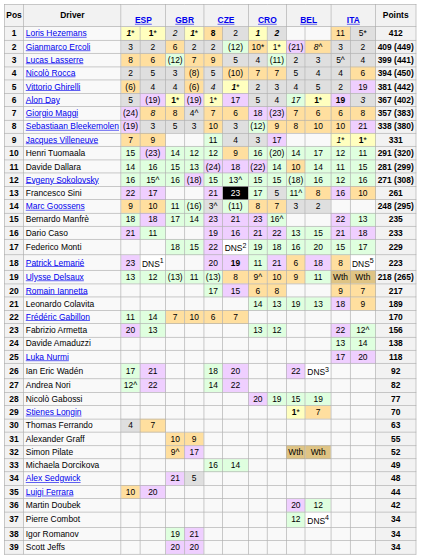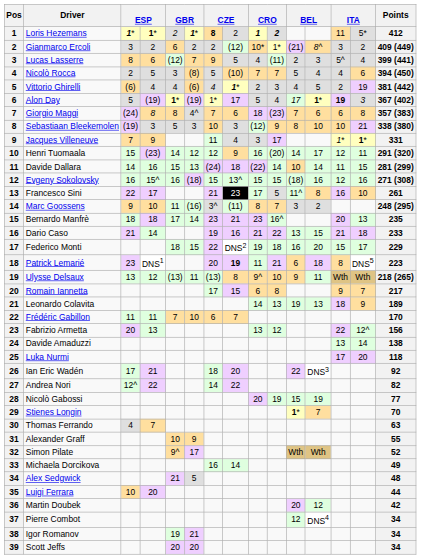 <table class="wikitable" style="font-size:85%; text-align:center;">
 <tr valign="center">
 <th valign="middle">Pos</th>
 <th valign="middle">Driver</th>
 <th colspan=2><br><a href='#'>ESP</a></th>
 <th colspan=2><br><a href='#'>GBR</a></th>
 <th colspan=2><br><a href='#'>CZE</a></th>
 <th colspan=2><br><a href='#'>CRO</a></th>
 <th colspan=2><br><a href='#'>BEL</a></th>
 <th colspan=2><br><a href='#'>ITA</a></th>
 <th valign="middle">Points</th>
 </tr>
 <tr>
 <th>1</th>
 <td align="left"> <a href='#'>Loris Hezemans</a></td>
 <td style="background-color:#FFFFBF"><strong><em>1</em></strong>*</td>
 <td style="background-color:#FFFFBF"><strong>1</strong>*</td>
 <td style="background-color:#DFDFDF"><em>2</em></td>
 <td style="background-color:#FFFFBF"><strong><em>1</em></strong>*</td>
 <td style="background-color:#FFDF9F"><strong>8</strong></td>
 <td style="background-color:#DFDFDF">2</td>
 <td style="background-color:#FFFFBF"><strong><em>1</em></strong></td>
 <td style="background-color:#DFDFDF"><strong><em>2</em></strong></td>
 <td></td>
 <td></td>
 <td style="background-color:#FFDF9F">11</td>
 <td style="background-color:#DFDFDF">5*</td>
 <th>412</th>
 </tr>
 <tr>
 <th>2</th>
 <td align="left"> <a href='#'>Gianmarco Ercoli</a></td>
 <td style="background-color:#DFDFDF">3</td>
 <td style="background-color:#DFDFDF">2</td>
 <td style="background-color:#FFDF9F">6</td>
 <td style="background-color:#DFDFDF">2</td>
 <td style="background-color:#DFDFDF">2</td>
 <td style="background-color:#DFFFDF">(12)</td>
 <td style="background-color:#FFDF9F">10*</td>
 <td style="background-color:#FFFFBF">1*</td>
 <td style="background-color:#EFCFFF">(21)</td>
 <td style="background-color:#FFDF9F"><em>8</em>^</td>
 <td style="background-color:#DFDFDF">3</td>
 <td style="background-color:#DFDFDF">2</td>
 <th>409 (449)</th>
 </tr>
 <tr>
 <th>3</th>
 <td align="left"> <a href='#'>Lucas Lasserre</a></td>
 <td style="background-color:#FFDF9F">8</td>
 <td style="background-color:#FFDF9F">6</td>
 <td style="background-color:#DFFFDF">(12)</td>
 <td style="background-color:#FFDF9F">7</td>
 <td style="background-color:#FFDF9F">9</td>
 <td style="background-color:#DFDFDF">5</td>
 <td style="background-color:#DFDFDF">4</td>
 <td style="background-color:#DFFFDF">(11)</td>
 <td style="background-color:#DFDFDF">2</td>
 <td style="background-color:#DFDFDF">3</td>
 <td style="background-color:#DFDFDF">5^</td>
 <td style="background-color:#DFDFDF">4</td>
 <th>399 (441)</th>
 </tr>
 <tr>
 <th>4</th>
 <td align="left"> <a href='#'>Nicolò Rocca</a></td>
 <td style="background-color:#DFDFDF">2</td>
 <td style="background-color:#DFDFDF">5</td>
 <td style="background-color:#DFDFDF">3</td>
 <td style="background-color:#FFDF9F">(8)</td>
 <td style="background-color:#DFDFDF">5</td>
 <td style="background-color:#FFDF9F">(10)</td>
 <td style="background-color:#FFDF9F">7</td>
 <td style="background-color:#FFDF9F">7</td>
 <td style="background-color:#DFDFDF">5</td>
 <td style="background-color:#DFDFDF">4</td>
 <td style="background-color:#DFDFDF">4</td>
 <td style="background-color:#FFDF9F">6</td>
 <th>394 (450)</th>
 </tr>
 <tr>
 <th>5</th>
 <td align="left"> <a href='#'>Vittorio Ghirelli</a></td>
 <td style="background-color:#FFDF9F">(6)</td>
 <td style="background-color:#DFDFDF">4</td>
 <td style="background-color:#DFDFDF">4</td>
 <td style="background-color:#FFDF9F">(6)</td>
 <td style="background-color:#DFDFDF"><em>4</em></td>
 <td style="background-color:#FFFFBF"><strong><em>1</em></strong>*</td>
 <td style="background-color:#DFDFDF">2</td>
 <td style="background-color:#DFDFDF">3</td>
 <td style="background-color:#DFDFDF">4</td>
 <td style="background-color:#DFDFDF">5</td>
 <td style="background-color:#DFDFDF">2</td>
 <td style="background-color:#EFCFFF">19</td>
 <th>381 (442)</th>
 </tr>
 <tr>
 <th>6</th>
 <td align="left"> <a href='#'>Alon Day</a></td>
 <td style="background-color:#DFDFDF">5</td>
 <td style="background-color:#EFCFFF">(19)</td>
 <td style="background-color:#FFFFBF"><strong>1</strong>*</td>
 <td style="background-color:#EFCFFF">(19)</td>
 <td style="background-color:#FFFFBF">1*</td>
 <td style="background-color:#EFCFFF">17</td>
 <td style="background-color:#DFDFDF">5</td>
 <td style="background-color:#DFDFDF">4</td>
 <td style="background-color:#DFFFDF"><em>17</em></td>
 <td style="background-color:#FFFFBF"><strong>1</strong>*</td>
 <td style="background-color:#EFCFFF"><strong>19</strong></td>
 <td style="background-color:#DFDFDF"><em>3</em></td>
 <th>367 (402)</th>
 </tr>
 <tr>
 <th>7</th>
 <td align="left"> <a href='#'>Giorgio Maggi</a></td>
 <td style="background-color:#EFCFFF">(24)</td>
 <td style="background-color:#FFDF9F"><em>8</em></td>
 <td style="background-color:#FFDF9F">8</td>
 <td style="background-color:#DFDFDF">4^</td>
 <td style="background-color:#FFDF9F">7</td>
 <td style="background-color:#FFDF9F">6</td>
 <td style="background-color:#EFCFFF">18</td>
 <td style="background-color:#EFCFFF">(23)</td>
 <td style="background-color:#FFDF9F">7</td>
 <td style="background-color:#FFDF9F">6</td>
 <td style="background-color:#FFDF9F">6</td>
 <td style="background-color:#FFDF9F">8</td>
 <th>357 (383)</th>
 </tr>
 <tr>
 <th>8</th>
 <td align="left"> <a href='#'>Sebastiaan Bleekemolen</a></td>
 <td style="background-color:#EFCFFF">(19)</td>
 <td style="background-color:#DFDFDF">3</td>
 <td style="background-color:#DFDFDF">5</td>
 <td style="background-color:#DFDFDF">3</td>
 <td style="background-color:#FFDF9F">10</td>
 <td style="background-color:#DFDFDF">3</td>
 <td style="background-color:#DFFFDF">(12)</td>
 <td style="background-color:#FFDF9F">9</td>
 <td style="background-color:#FFDF9F">8</td>
 <td style="background-color:#FFDF9F">10</td>
 <td style="background-color:#FFDF9F">10</td>
 <td style="background-color:#EFCFFF">21</td>
 <th>338 (380)</th>
 </tr>
 <tr>
 <th>9</th>
 <td align="left"> <a href='#'>Jacques Villeneuve</a></td>
 <td style="background-color:#FFDF9F">7</td>
 <td style="background-color:#FFDF9F">9</td>
 <td></td>
 <td></td>
 <td style="background-color:#DFFFDF">11</td>
 <td style="background-color:#DFDFDF">4</td>
 <td style="background-color:#DFDFDF">3</td>
 <td style="background-color:#EFCFFF">17</td>
 <td></td>
 <td></td>
 <td style="background-color:#FFFFBF"><em>1</em>*</td>
 <td style="background-color:#FFFFBF"><strong>1</strong>*</td>
 <th>331</th>
 </tr>
 <tr>
 <th>10</th>
 <td align="left"> Henri Tuomaala</td>
 <td style="background-color:#DFFFDF">15</td>
 <td style="background-color:#EFCFFF">(23)</td>
 <td style="background-color:#DFFFDF">14</td>
 <td style="background-color:#DFFFDF">12</td>
 <td style="background-color:#DFFFDF">12</td>
 <td style="background-color:#FFDF9F">9</td>
 <td style="background-color:#DFFFDF">16</td>
 <td style="background-color:#DFFFDF">(20)</td>
 <td style="background-color:#DFFFDF">14</td>
 <td style="background-color:#DFFFDF">17</td>
 <td style="background-color:#DFFFDF">12</td>
 <td style="background-color:#DFFFDF">11</td>
 <th>291 (320)</th>
 </tr>
 <tr>
 <th>11</th>
 <td align="left"> Davide Dallara</td>
 <td style="background-color:#DFFFDF">14</td>
 <td style="background-color:#DFFFDF">16</td>
 <td style="background-color:#DFFFDF">15</td>
 <td style="background-color:#DFFFDF">13</td>
 <td style="background-color:#EFCFFF">(24)</td>
 <td style="background-color:#EFCFFF">18</td>
 <td style="background-color:#EFCFFF">(22)</td>
 <td style="background-color:#DFFFDF">14</td>
 <td style="background-color:#FFDF9F">10</td>
 <td style="background-color:#DFFFDF">14</td>
 <td style="background-color:#DFFFDF">11</td>
 <td style="background-color:#DFFFDF">15</td>
 <th>281 (299)</th>
 </tr>
 <tr>
 <th>12</th>
 <td align="left"> <a href='#'>Evgeny Sokolovsky</a></td>
 <td style="background-color:#DFFFDF">16</td>
 <td style="background-color:#DFFFDF">15^</td>
 <td style="background-color:#DFFFDF">16</td>
 <td style="background-color:#EFCFFF">(18)</td>
 <td style="background-color:#DFFFDF">15</td>
 <td style="background-color:#DFFFDF">13^</td>
 <td style="background-color:#DFFFDF">15</td>
 <td style="background-color:#DFFFDF">15</td>
 <td style="background-color:#DFFFDF">(18)</td>
 <td style="background-color:#DFFFDF">16</td>
 <td style="background-color:#DFFFDF">12</td>
 <td style="background-color:#DFFFDF">16</td>
 <th>271 (308)</th>
 </tr>
 <tr>
 <th>13</th>
 <td align="left"> Francesco Sini</td>
 <td style="background-color:#EFCFFF">22</td>
 <td style="background-color:#EFCFFF">17</td>
 <td></td>
 <td></td>
 <td style="background-color:#EFCFFF">21</td>
 <td style="background-color:#000000; color:white;">23</td>
 <td style="background-color:#DFFFDF">17</td>
 <td style="background-color:#DFDFDF">5</td>
 <td style="background-color:#DFFFDF">11^</td>
 <td style="background-color:#FFDF9F">8</td>
 <td style="background-color:#EFCFFF">16</td>
 <td style="background-color:#FFDF9F">10</td>
 <th>261</th>
 </tr>
 <tr>
 <th>14</th>
 <td align="left"> <a href='#'>Marc Goossens</a></td>
 <td style="background-color:#FFDF9F">9</td>
 <td style="background-color:#FFDF9F">10</td>
 <td style="background-color:#DFFFDF">11</td>
 <td style="background-color:#DFFFDF">(16)</td>
 <td style="background-color:#DFDFDF">3^</td>
 <td style="background-color:#DFFFDF">(11)</td>
 <td style="background-color:#FFDF9F">8</td>
 <td style="background-color:#FFDF9F">7</td>
 <td style="background-color:#DFDFDF">3</td>
 <td style="background-color:#DFDFDF">2</td>
 <td></td>
 <td></td>
 <th>248 (295)</th>
 </tr>
 <tr>
 <th>15</th>
 <td align="left"> Bernardo Manfrè</td>
 <td style="background-color:#DFFFDF">18</td>
 <td style="background-color:#EFCFFF">18</td>
 <td style="background-color:#DFFFDF">17</td>
 <td style="background-color:#DFFFDF">14</td>
 <td style="background-color:#EFCFFF">23</td>
 <td style="background-color:#EFCFFF">21</td>
 <td style="background-color:#EFCFFF">23</td>
 <td style="background-color:#DFFFDF">16^</td>
 <td></td>
 <td></td>
-<td style="background-color:#EFCFFF">22</td>
+<td style="background-color:#EFCFFF">20</td>
 <td style="background-color:#DFFFDF">13</td>
 <th>235</th>
 </tr>
 <tr>
 <th>16</th>
 <td align="left"> Dario Caso</td>
 <td style="background-color:#EFCFFF">21</td>
-<td style="background-color:#DFFFDF">11</td>
+<td style="background-color:#DFFFDF">14</td>
 <td></td>
 <td></td>
 <td style="background-color:#EFCFFF">19</td>
 <td style="background-color:#EFCFFF">16</td>
 <td style="background-color:#EFCFFF">21</td>
 <td style="background-color:#EFCFFF">22</td>
 <td style="background-color:#DFFFDF">13</td>
 <td style="background-color:#DFFFDF">15</td>
 <td style="background-color:#EFCFFF">21</td>
 <td style="background-color:#EFCFFF">18</td>
 <th>233</th>
 </tr>
 <tr>
 <th>17</th>
 <td align="left"> Federico Monti</td>
 <td></td>
 <td></td>
 <td style="background-color:#DFFFDF">18</td>
 <td style="background-color:#DFFFDF">15</td>
 <td style="background-color:#EFCFFF">22</td>
 <td style="background-color:#FFFFFF">DNS<sup>2</sup></td>
 <td style="background-color:#DFFFDF">19</td>
 <td style="background-color:#DFFFDF">18</td>
 <td style="background-color:#DFFFDF">16</td>
 <td style="background-color:#DFFFDF">20</td>
 <td style="background-color:#DFFFDF">15</td>
 <td style="background-color:#DFFFDF">17</td>
 <th>229</th>
 </tr>
 <tr>
 <th>18</th>
 <td align="left"> <a href='#'>Patrick Lemarié</a></td>
 <td style="background-color:#EFCFFF">23</td>
 <td style="background-color:#FFFFFF">DNS<sup>1</sup></td>
 <td></td>
 <td></td>
 <td style="background-color:#EFCFFF">20</td>
 <td style="background-color:#EFCFFF"><strong>19</strong></td>
 <td style="background-color:#DFFFDF">11</td>
 <td style="background-color:#EFCFFF">21</td>
 <td style="background-color:#FFDF9F">6</td>
 <td style="background-color:#EFCFFF">18</td>
 <td style="background-color:#FFDF9F">8</td>
 <td style="background-color:#FFFFFF">DNS<sup>5</sup></td>
 <th>223</th>
 </tr>
 <tr>
 <th>19</th>
 <td align="left"> <a href='#'>Ulysse Delsaux</a></td>
 <td style="background-color:#DFFFDF">13</td>
 <td style="background-color:#DFFFDF">12</td>
 <td style="background-color:#DFFFDF">(13)</td>
 <td style="background-color:#DFFFDF">11</td>
 <td style="background-color:#DFFFDF">(13)</td>
 <td style="background-color:#FFDF9F">8</td>
 <td style="background-color:#FFDF9F">9^</td>
 <td style="background-color:#FFDF9F">10</td>
 <td style="background-color:#FFDF9F">9</td>
 <td style="background-color:#DFFFDF">11</td>
 <td style="background-color:#DFC484">Wth</td>
 <td style="background-color:#DFC484">Wth</td>
 <th>218 (265)</th>
 </tr>
 <tr>
 <th>20</th>
 <td align="left"> <a href='#'>Romain Iannetta</a></td>
 <td></td>
 <td></td>
 <td></td>
 <td></td>
 <td style="background-color:#DFFFDF">17</td>
 <td style="background-color:#EFCFFF">15</td>
 <td style="background-color:#FFDF9F">6</td>
 <td style="background-color:#FFDF9F">8</td>
 <td></td>
 <td></td>
 <td style="background-color:#FFDF9F">9</td>
 <td style="background-color:#FFDF9F">7</td>
 <th>217</th>
 </tr>
 <tr>
 <th>21</th>
 <td align="left"> Leonardo Colavita</td>
 <td></td>
 <td></td>
 <td></td>
 <td></td>
 <td></td>
 <td></td>
 <td style="background-color:#DFFFDF">14</td>
 <td style="background-color:#DFFFDF">13</td>
 <td style="background-color:#DFFFDF">19</td>
 <td style="background-color:#DFFFDF">13</td>
 <td style="background-color:#EFCFFF">18</td>
 <td style="background-color:#FFDF9F">9</td>
 <th>189</th>
 </tr>
 <tr>
 <th>22</th>
 <td align="left"> <a href='#'>Frédéric Gabillon</a></td>
 <td style="background-color:#DFFFDF">11</td>
-<td style="background-color:#DFFFDF">14</td>
+<td style="background-color:#DFFFDF">11</td>
 <td style="background-color:#FFDF9F">7</td>
 <td style="background-color:#FFDF9F">10</td>
 <td style="background-color:#FFDF9F">6</td>
 <td style="background-color:#FFDF9F">7</td>
 <td></td>
 <td></td>
 <td></td>
 <td></td>
 <td></td>
 <td></td>
 <th>170</th>
 </tr>
 <tr>
 <th>23</th>
 <td align="left"> Fabrizio Armetta</td>
 <td style="background-color:#EFCFFF">20</td>
 <td style="background-color:#DFFFDF">13</td>
 <td></td>
 <td></td>
 <td></td>
 <td></td>
 <td style="background-color:#DFFFDF">13</td>
 <td style="background-color:#DFFFDF">12</td>
 <td></td>
 <td></td>
 <td style="background-color:#EFCFFF">22</td>
 <td style="background-color:#DFFFDF">12^</td>
 <th>156</th>
 </tr>
 <tr>
 <th>24</th>
 <td align="left"> Davide Amaduzzi</td>
 <td></td>
 <td></td>
 <td></td>
 <td></td>
 <td></td>
 <td></td>
 <td></td>
 <td></td>
 <td></td>
 <td></td>
 <td style="background-color:#DFFFDF">13</td>
 <td style="background-color:#DFFFDF">14</td>
 <th>138</th>
 </tr>
 <tr>
 <th>25</th>
 <td align="left"> <a href='#'>Luka Nurmi</a></td>
 <td></td>
 <td></td>
 <td></td>
 <td></td>
 <td></td>
 <td></td>
 <td></td>
 <td></td>
 <td></td>
 <td></td>
 <td style="background-color:#EFCFFF">17</td>
 <td style="background-color:#EFCFFF">20</td>
 <th>118</th>
 </tr>
 <tr>
 <th>26</th>
 <td align="left"> Ian Eric Wadén</td>
 <td style="background-color:#DFFFDF">17</td>
 <td style="background-color:#EFCFFF">21</td>
 <td></td>
 <td></td>
 <td style="background-color:#DFFFDF">18</td>
 <td style="background-color:#EFCFFF">20</td>
 <td></td>
 <td></td>
 <td style="background-color:#EFCFFF">22</td>
 <td style="background-color:#FFFFFF">DNS<sup>3</sup></td>
 <td></td>
 <td></td>
 <th>92</th>
 </tr>
 <tr>
 <th>27</th>
 <td align="left"> Andrea Nori</td>
 <td style="background-color:#DFFFDF">12^</td>
 <td style="background-color:#EFCFFF">22</td>
 <td></td>
 <td></td>
 <td style="background-color:#DFFFDF">14</td>
 <td style="background-color:#EFCFFF">22</td>
 <td></td>
 <td></td>
 <td></td>
 <td></td>
 <td></td>
 <td></td>
 <th>82</th>
 </tr>
 <tr>
 <th>28</th>
 <td align="left"> Nicolò Gabossi</td>
 <td></td>
 <td></td>
 <td></td>
 <td></td>
 <td></td>
 <td></td>
 <td style="background-color:#EFCFFF">20</td>
 <td style="background-color:#DFFFDF">19</td>
 <td style="background-color:#DFFFDF">15</td>
 <td style="background-color:#DFFFDF">19</td>
 <td></td>
 <td></td>
 <th>77</th>
 </tr>
 <tr>
 <th>29</th>
 <td align="left"> <a href='#'>Stienes Longin</a></td>
 <td></td>
 <td></td>
 <td></td>
 <td></td>
 <td></td>
 <td></td>
 <td></td>
 <td></td>
 <td style="background-color:#FFFFBF"><strong>1</strong>*</td>
 <td style="background-color:#FFDF9F">7</td>
 <td></td>
 <td></td>
 <th>70</th>
 </tr>
 <tr>
 <th>30</th>
 <td align="left"> Thomas Ferrando</td>
 <td style="background-color:#DFDFDF">4</td>
 <td style="background-color:#FFDF9F">7</td>
 <td></td>
 <td></td>
 <td></td>
 <td></td>
 <td></td>
 <td></td>
 <td></td>
 <td></td>
 <td></td>
 <td></td>
 <th>63</th>
 </tr>
 <tr>
 <th>31</th>
 <td align="left"> Alexander Graff</td>
 <td></td>
 <td></td>
 <td style="background-color:#FFDF9F">10</td>
 <td style="background-color:#FFDF9F">9</td>
 <td></td>
 <td></td>
 <td></td>
 <td></td>
 <td></td>
 <td></td>
 <td></td>
 <td></td>
 <th>55</th>
 </tr>
 <tr>
 <th>32</th>
 <td align="left"> Simon Pilate</td>
 <td></td>
 <td></td>
 <td style="background-color:#FFDF9F">9^</td>
 <td style="background-color:#EFCFFF">17</td>
 <td></td>
 <td></td>
 <td></td>
 <td></td>
 <td style="background-color:#DFC484">Wth</td>
 <td style="background-color:#DFC484">Wth</td>
 <td></td>
 <td></td>
 <th>52</th>
 </tr>
 <tr>
 <th>33</th>
 <td align="left"> Michaela Dorcikova</td>
 <td></td>
 <td></td>
 <td></td>
 <td></td>
 <td style="background-color:#DFFFDF">16</td>
 <td style="background-color:#DFFFDF">14</td>
 <td></td>
 <td></td>
 <td></td>
 <td></td>
 <td></td>
 <td></td>
 <th>49</th>
 </tr>
 <tr>
 <th>34</th>
 <td align="left"> <a href='#'>Alex Sedgwick</a></td>
 <td></td>
 <td></td>
 <td style="background-color:#EFCFFF">21</td>
 <td style="background-color:#DFDFDF">5</td>
 <td></td>
 <td></td>
 <td></td>
 <td></td>
 <td></td>
 <td></td>
 <td></td>
 <td></td>
 <th>48</th>
 </tr>
 <tr>
 <th>35</th>
 <td align="left"> <a href='#'>Luigi Ferrara</a></td>
 <td style="background-color:#FFDF9F">10</td>
 <td style="background-color:#EFCFFF">20</td>
 <td></td>
 <td></td>
 <td></td>
 <td></td>
 <td></td>
 <td></td>
 <td></td>
 <td></td>
 <td></td>
 <td></td>
 <th>44</th>
 </tr>
 <tr>
 <th>36</th>
 <td align="left"> Martin Doubek</td>
 <td></td>
 <td></td>
 <td></td>
 <td></td>
 <td></td>
 <td></td>
 <td></td>
 <td></td>
 <td style="background-color:#EFCFFF">20</td>
 <td style="background-color:#DFFFDF">12</td>
 <td></td>
 <td></td>
 <th>42</th>
 </tr>
 <tr>
 <th>37</th>
 <td align="left"> Pierre Combot</td>
 <td></td>
 <td></td>
 <td></td>
 <td></td>
 <td></td>
 <td></td>
 <td></td>
 <td></td>
 <td style="background-color:#DFFFDF">12</td>
 <td style="background-color:#FFFFFF">DNS<sup>4</sup></td>
 <td></td>
 <td></td>
 <th>34</th>
 </tr>
 <tr>
 <th>38</th>
 <td align="left"> Igor Romanov</td>
 <td></td>
 <td></td>
 <td style="background-color:#DFFFDF">19</td>
 <td style="background-color:#EFCFFF">21</td>
 <td></td>
 <td></td>
 <td></td>
 <td></td>
 <td></td>
 <td></td>
 <td></td>
 <td></td>
 <th>34</th>
 </tr>
 <tr>
 <th>39</th>
 <td align="left"> Scott Jeffs</td>
 <td></td>
 <td></td>
 <td style="background-color:#EFCFFF">20</td>
 <td style="background-color:#EFCFFF">20</td>
 <td></td>
 <td></td>
 <td></td>
 <td></td>
 <td></td>
 <td></td>
 <td></td>
 <td></td>
 <th>34</th>
 </tr>
 </table>
